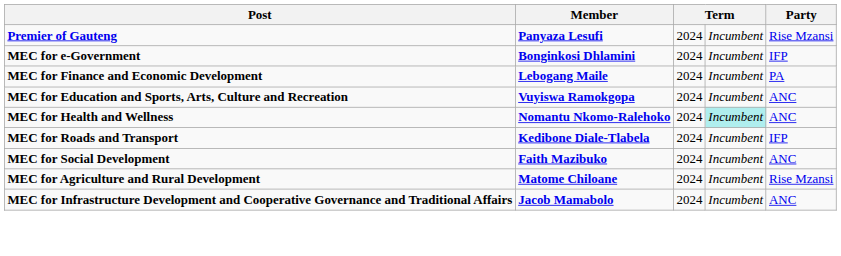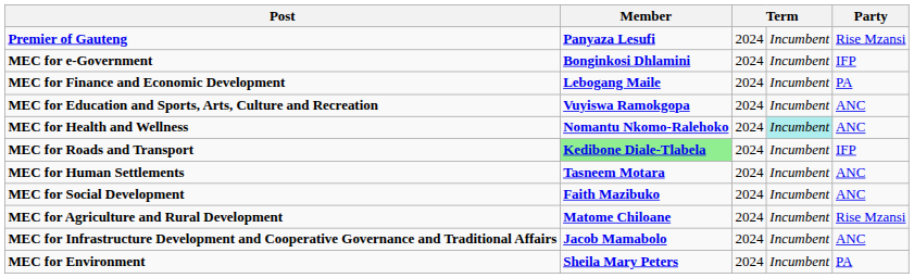 <table class="wikitable collapsible">
 <tr>
 <th>Post</th>
 <th>Member</th>
 <th colspan="2">Term</th>
 <th>Party</th>
 </tr>
 <tr>
 <td><strong><a href='#'>Premier of Gauteng</a></strong></td>
 <td><strong><a href='#'>Panyaza Lesufi</a></strong></td>
 <td>2024</td>
 <td><em>Incumbent</em></td>
 <td><a href='#'>Rise Mzansi</a></td>
 </tr>
 <tr>
 <td><strong>MEC for e-Government</strong></td>
 <td><strong><a href='#'>Bonginkosi Dhlamini</a></strong></td>
 <td>2024</td>
 <td><em>Incumbent</em></td>
 <td><a href='#'>IFP</a></td>
 </tr>
 <tr>
 <td><strong>MEC for Finance and Economic Development</strong></td>
 <td><strong><a href='#'>Lebogang Maile</a></strong></td>
 <td>2024</td>
 <td><em>Incumbent</em></td>
 <td><a href='#'>PA</a></td>
 </tr>
 <tr>
 <td><strong>MEC for Education and Sports, Arts, Culture and Recreation</strong></td>
 <td><strong><a href='#'>Vuyiswa Ramokgopa</a></strong></td>
 <td>2024</td>
 <td><em>Incumbent</em></td>
 <td><a href='#'>ANC</a></td>
 </tr>
 <tr>
 <td><strong>MEC for Health and Wellness</strong></td>
 <td><strong><a href='#'>Nomantu Nkomo-Ralehoko</a></strong></td>
 <td>2024</td>
 <td style="background: paleturquoise;"><em>Incumbent</em></td>
 <td><a href='#'>ANC</a></td>
 </tr>
 <tr>
 <td><strong>MEC for Roads and Transport</strong></td>
-<td><strong><a href='#'>Kedibone Diale-Tlabela</a></strong></td>
+<td style="background: lightgreen;"><strong><a href='#'>Kedibone Diale-Tlabela</a></strong></td>
 <td>2024</td>
 <td><em>Incumbent</em></td>
 <td><a href='#'>IFP</a></td>
+</tr>
+<tr>
+<td><strong>MEC for Human Settlements</strong></td>
+<td><strong><a href='#'>Tasneem Motara</a></strong></td>
+<td>2024</td>
+<td><em>Incumbent</em></td>
+<td><a href='#'>ANC</a></td>
 </tr>
 <tr>
 <td><strong>MEC for Social Development</strong></td>
 <td><strong><a href='#'>Faith Mazibuko</a></strong></td>
 <td>2024</td>
 <td><em>Incumbent</em></td>
 <td><a href='#'>ANC</a></td>
 </tr>
 <tr>
 <td><strong>MEC for Agriculture and Rural Development</strong></td>
 <td><strong><a href='#'>Matome Chiloane</a></strong></td>
 <td>2024</td>
 <td><em>Incumbent</em></td>
 <td><a href='#'>Rise Mzansi</a></td>
 </tr>
 <tr>
 <td><strong>MEC for Infrastructure Development and Cooperative Governance and Traditional Affairs</strong></td>
 <td><strong><a href='#'>Jacob Mamabolo</a></strong></td>
 <td>2024</td>
 <td><em>Incumbent</em></td>
 <td><a href='#'>ANC</a></td>
 </tr>
+<tr>
+<td><strong>MEC for Environment</strong></td>
+<td><strong><a href='#'>Sheila Mary Peters</a></strong></td>
+<td>2024</td>
+<td><em>Incumbent</em></td>
+<td><a href='#'>PA</a></td>
+</tr>
 </table>
